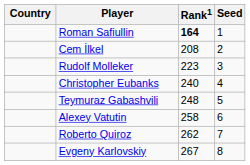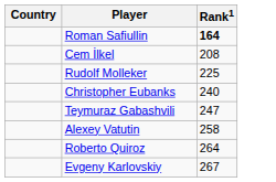 <table class="sortable wikitable">
 <tr>
 <th width="70">Country</th>
 <th width="175">Player</th>
 <th>Rank<sup>1</sup></th>
-<th>Seed</th>
 </tr>
 <tr>
 <td></td>
 <td><a href='#'>Roman Safiullin</a></td>
 <td><strong>164</strong></td>
-<td>1</td>
 </tr>
 <tr>
 <td></td>
 <td><a href='#'>Cem İlkel</a></td>
 <td>208</td>
-<td>2</td>
 </tr>
 <tr>
 <td></td>
 <td><a href='#'>Rudolf Molleker</a></td>
-<td>223</td>
-<td>3</td>
+<td>225</td>
 </tr>
 <tr>
 <td></td>
 <td><a href='#'>Christopher Eubanks</a></td>
 <td>240</td>
-<td>4</td>
 </tr>
 <tr>
 <td></td>
 <td><a href='#'>Teymuraz Gabashvili</a></td>
-<td>248</td>
-<td>5</td>
+<td>247</td>
 </tr>
 <tr>
 <td></td>
 <td><a href='#'>Alexey Vatutin</a></td>
 <td>258</td>
-<td>6</td>
 </tr>
 <tr>
 <td></td>
 <td><a href='#'>Roberto Quiroz</a></td>
-<td>262</td>
-<td>7</td>
+<td>264</td>
 </tr>
 <tr>
 <td></td>
 <td><a href='#'>Evgeny Karlovskiy</a></td>
 <td>267</td>
-<td>8</td>
 </tr>
 </table>
